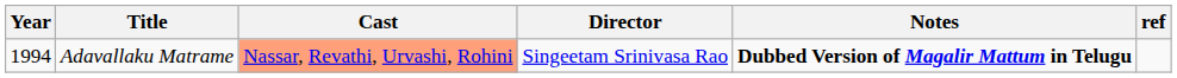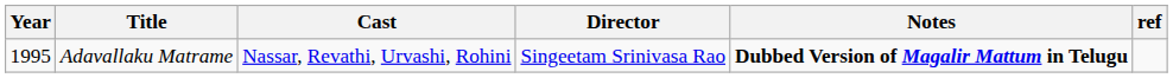 <table class="wikitable" style="font-size: 95%;">
 <tr>
 <th>Year</th>
 <th>Title</th>
 <th>Cast</th>
 <th>Director</th>
 <th>Notes</th>
 <th>ref</th>
 </tr>
 <tr>
-<td>1994</td>
+<td>1995</td>
 <td><em>Adavallaku Matrame</em></td>
-<td style="background: lightsalmon;"><a href='#'>Nassar</a>, <a href='#'>Revathi</a>, <a href='#'>Urvashi</a>, <a href='#'>Rohini</a></td>
+<td><a href='#'>Nassar</a>, <a href='#'>Revathi</a>, <a href='#'>Urvashi</a>, <a href='#'>Rohini</a></td>
 <td><a href='#'>Singeetam Srinivasa Rao</a></td>
 <td><strong>Dubbed Version of <em><a href='#'>Magalir Mattum</a></em> in Telugu</strong></td>
 <td></td>
 </tr>
 </table>
